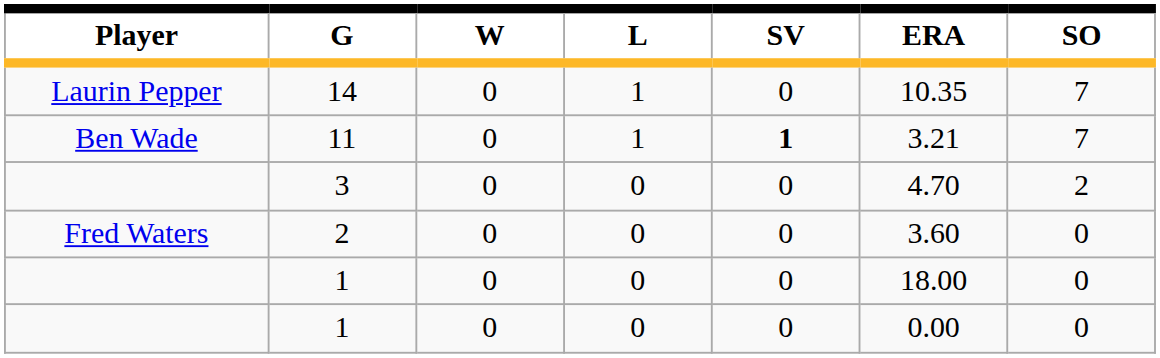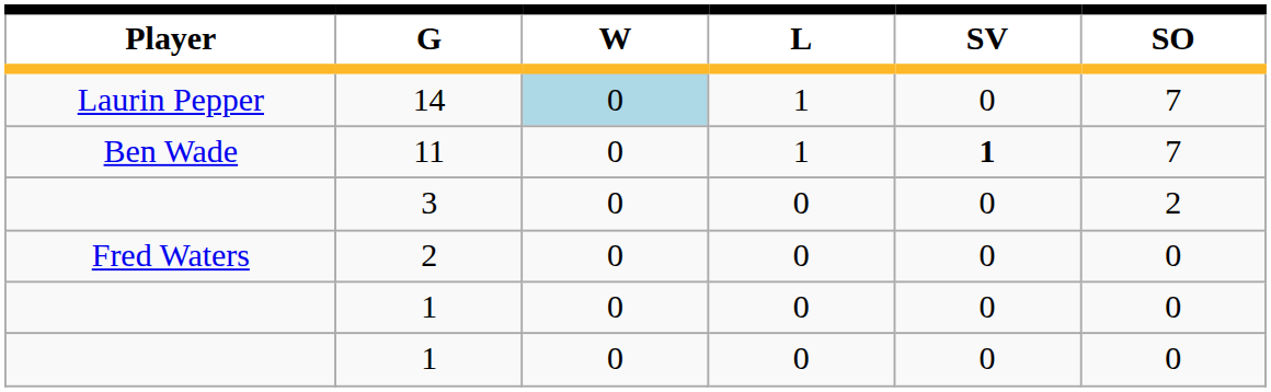 <table class="wikitable sortable">
 <tr>
 <th style="background:#FFFFFF; border-top:#000000 5px solid; border-bottom:#FDB827 5px solid;" width="16%">Player</th>
 <th style="background:#FFFFFF; border-top:#000000 5px solid; border-bottom:#FDB827 5px solid;" width="9%">G</th>
 <th style="background:#FFFFFF; border-top:#000000 5px solid; border-bottom:#FDB827 5px solid;" width="9%">W</th>
 <th style="background:#FFFFFF; border-top:#000000 5px solid; border-bottom:#FDB827 5px solid;" width="9%">L</th>
 <th style="background:#FFFFFF; border-top:#000000 5px solid; border-bottom:#FDB827 5px solid;" width="9%">SV</th>
-<th style="background:#FFFFFF; border-top:#000000 5px solid; border-bottom:#FDB827 5px solid;" width="9%">ERA</th>
 <th style="background:#FFFFFF; border-top:#000000 5px solid; border-bottom:#FDB827 5px solid;" width="9%">SO</th>
 </tr>
 <tr align="center">
 <td><a href='#'>Laurin Pepper</a></td>
 <td>14</td>
-<td>0</td>
+<td style="background: lightblue;">0</td>
 <td>1</td>
 <td>0</td>
-<td>10.35</td>
 <td>7</td>
 </tr>
 <tr align=center>
 <td><a href='#'>Ben Wade</a></td>
 <td>11</td>
 <td>0</td>
 <td>1</td>
 <td><strong>1</strong></td>
-<td>3.21</td>
 <td>7</td>
 </tr>
 <tr align=center>
 <td></td>
 <td>3</td>
 <td>0</td>
 <td>0</td>
 <td>0</td>
-<td>4.70</td>
 <td>2</td>
 </tr>
 <tr align="center">
 <td><a href='#'>Fred Waters</a></td>
 <td>2</td>
 <td>0</td>
 <td>0</td>
 <td>0</td>
-<td>3.60</td>
 <td>0</td>
 </tr>
 <tr align=center>
 <td></td>
 <td>1</td>
 <td>0</td>
 <td>0</td>
 <td>0</td>
-<td>18.00</td>
 <td>0</td>
 </tr>
 <tr align="center">
 <td></td>
 <td>1</td>
 <td>0</td>
 <td>0</td>
 <td>0</td>
-<td>0.00</td>
 <td>0</td>
 </tr>
 </table>
